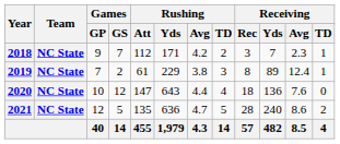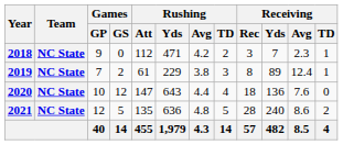 <table class=wikitable style="text-align:center;">
 <tr>
 <th rowspan="2">Year</th>
 <th rowspan="2">Team</th>
 <th colspan="2">Games</th>
 <th colspan="4">Rushing</th>
 <th colspan="4">Receiving</th>
 </tr>
 <tr>
 <th>GP</th>
 <th>GS</th>
 <th>Att</th>
 <th>Yds</th>
 <th>Avg</th>
 <th>TD</th>
 <th>Rec</th>
 <th>Yds</th>
 <th>Avg</th>
 <th>TD</th>
 </tr>
 <tr>
 <th><a href='#'>2018</a></th>
 <th><a href='#'>NC State</a></th>
 <td>9</td>
-<td>7</td>
+<td>0</td>
 <td>112</td>
-<td>171</td>
+<td>471</td>
 <td>4.2</td>
 <td>2</td>
 <td>3</td>
 <td>7</td>
 <td>2.3</td>
 <td>1</td>
 </tr>
 <tr>
 <th><a href='#'>2019</a></th>
 <th><a href='#'>NC State</a></th>
 <td>7</td>
 <td>2</td>
 <td>61</td>
 <td>229</td>
 <td>3.8</td>
 <td>3</td>
 <td>8</td>
 <td>89</td>
 <td>12.4</td>
 <td>1</td>
 </tr>
 <tr>
 <th><a href='#'>2020</a></th>
 <th><a href='#'>NC State</a></th>
 <td>10</td>
 <td>12</td>
 <td>147</td>
 <td>643</td>
 <td>4.4</td>
 <td>4</td>
 <td>18</td>
 <td>136</td>
 <td>7.6</td>
 <td>0</td>
 </tr>
 <tr>
 <th><a href='#'>2021</a></th>
 <th><a href='#'>NC State</a></th>
 <td>12</td>
 <td>5</td>
 <td>135</td>
 <td>636</td>
-<td>4.7</td>
+<td>4.8</td>
 <td>5</td>
 <td>28</td>
 <td>240</td>
 <td>8.6</td>
 <td>2</td>
 </tr>
 <tr>
 <th colspan="2"></th>
 <th>40</th>
 <th>14</th>
 <th>455</th>
 <th>1,979</th>
 <th>4.3</th>
 <th>14</th>
 <th>57</th>
 <th>482</th>
 <th>8.5</th>
 <th>4</th>
 </tr>
 </table>
